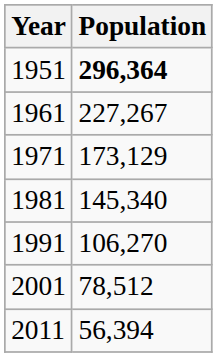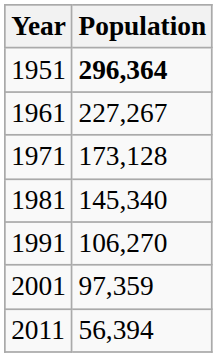 <table class="wikitable">
 <tr>
 <th>Year</th>
 <th>Population</th>
 </tr>
 <tr>
 <td>1951</td>
 <td><strong>296,364</strong></td>
 </tr>
 <tr>
 <td>1961</td>
 <td>227,267</td>
 </tr>
 <tr>
 <td>1971</td>
-<td>173,129</td>
+<td>173,128</td>
 </tr>
 <tr>
 <td>1981</td>
 <td>145,340</td>
 </tr>
 <tr>
 <td>1991</td>
 <td>106,270</td>
 </tr>
 <tr>
 <td>2001</td>
-<td>78,512</td>
+<td>97,359</td>
 </tr>
 <tr>
 <td>2011</td>
 <td>56,394</td>
 </tr>
 </table>
